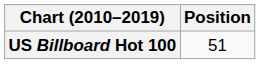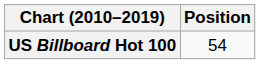 <table class="wikitable plainrowheaders" style="text-align:center">
 <tr>
 <th scope="col">Chart (2010–2019)</th>
 <th scope="col">Position</th>
 </tr>
 <tr>
 <th scope="row">US <em>Billboard</em> Hot 100</th>
-<td>51</td>
+<td>54</td>
 </tr>
 </table>
